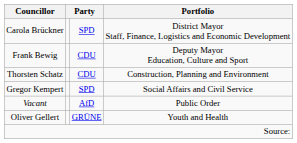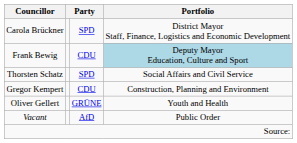 <table class=wikitable style="font-size:90%; text-align:center">
 <tr>
 <th>Councillor</th>
 <th colspan=2>Party</th>
 <th>Portfolio</th>
 </tr>
 <tr>
 <td>Carola Brückner</td>
 <td bgcolor=></td>
 <td><a href='#'>SPD</a></td>
 <td>District Mayor<br>Staff, Finance, Logistics and Economic Development</td>
 </tr>
 <tr>
 <td>Frank Bewig</td>
 <td bgcolor=></td>
 <td><a href='#'>CDU</a></td>
-<td>Deputy Mayor<br>Education, Culture and Sport</td>
+<td style="background: lightblue;">Deputy Mayor<br>Education, Culture and Sport</td>
 </tr>
 <tr>
 <td>Thorsten Schatz</td>
+<td bgcolor=></td>
+<td><a href='#'>SPD</a></td>
+<td>Social Affairs and Civil Service</td>
+</tr>
+<tr>
+<td>Gregor Kempert</td>
 <td bgcolor=></td>
 <td><a href='#'>CDU</a></td>
 <td>Construction, Planning and Environment</td>
 </tr>
 <tr>
-<td>Gregor Kempert</td>
+<td>Oliver Gellert</td>
 <td bgcolor=></td>
-<td><a href='#'>SPD</a></td>
-<td>Social Affairs and Civil Service</td>
+<td><a href='#'>GRÜNE</a></td>
+<td>Youth and Health</td>
 </tr>
 <tr>
 <td><em>Vacant</em></td>
 <td bgcolor=></td>
 <td><a href='#'>AfD</a></td>
 <td>Public Order</td>
 </tr>
 <tr>
-<td>Oliver Gellert</td>
-<td bgcolor=></td>
-<td><a href='#'>GRÜNE</a></td>
-<td>Youth and Health</td>
-</tr>
-<tr>
 <td colspan=4 align=right>Source: </td>
 </tr>
 </table>
